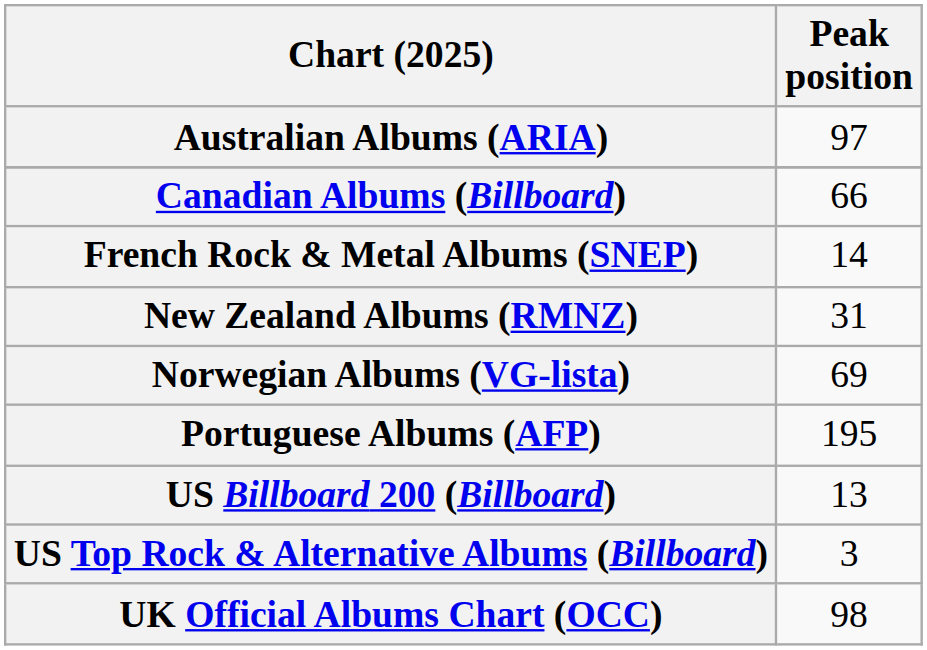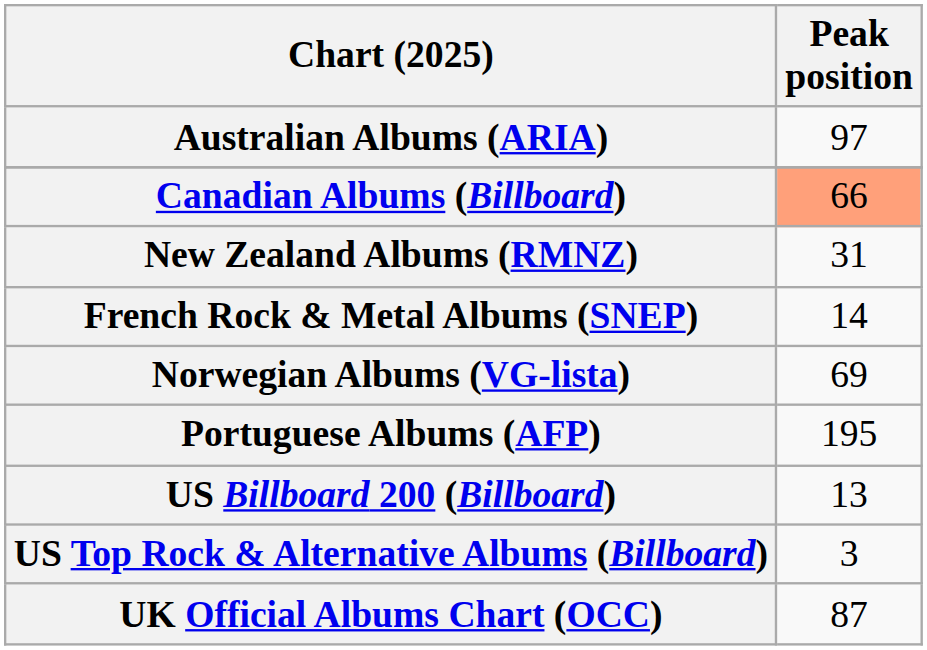 <table class="wikitable sortable plainrowheaders" style="text-align:center;">
 <tr>
 <th scope="col">Chart (2025)</th>
 <th scope="col">Peak<br>position</th>
 </tr>
 <tr>
 <th scope="row">Australian Albums (<a href='#'>ARIA</a>)</th>
 <td>97</td>
 </tr>
 <tr>
 </tr>
 <tr>
 <th scope="row"><a href='#'>Canadian Albums</a> (<em><a href='#'>Billboard</a></em>)</th>
-<td>66</td>
+<td style="background: lightsalmon;">66</td>
+</tr>
+<tr>
+<th scope="row">New Zealand Albums (<a href='#'>RMNZ</a>)</th>
+<td>31</td>
 </tr>
 <tr>
 <th scope="row">French Rock & Metal Albums (<a href='#'>SNEP</a>)</th>
 <td>14</td>
-</tr>
-<tr>
-<th scope="row">New Zealand Albums (<a href='#'>RMNZ</a>)</th>
-<td>31</td>
 </tr>
 <tr>
 <th scope="row">Norwegian Albums (<a href='#'>VG-lista</a>)</th>
 <td>69</td>
 </tr>
 <tr>
 <th scope="row">Portuguese Albums (<a href='#'>AFP</a>)</th>
 <td>195</td>
 </tr>
 <tr>
 <th scope="row">US <a href='#'><em>Billboard</em> 200</a> (<em><a href='#'>Billboard</a></em>)</th>
 <td>13</td>
 </tr>
 <tr>
 <th scope="row">US <a href='#'>Top Rock & Alternative Albums</a> (<em><a href='#'>Billboard</a></em>)</th>
 <td>3</td>
 </tr>
 <tr>
 <th scope="row">UK <a href='#'>Official Albums Chart</a> (<a href='#'>OCC</a>)</th>
-<td>98</td>
+<td>87</td>
 </tr>
 </table>
